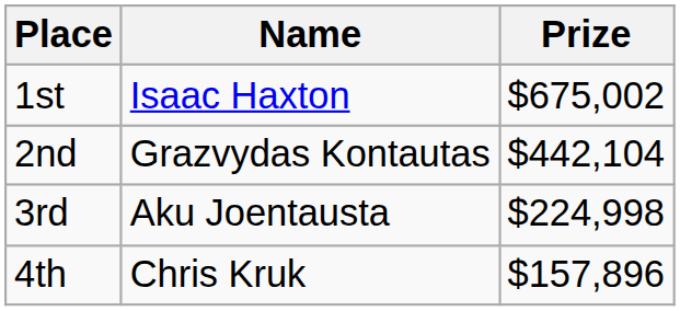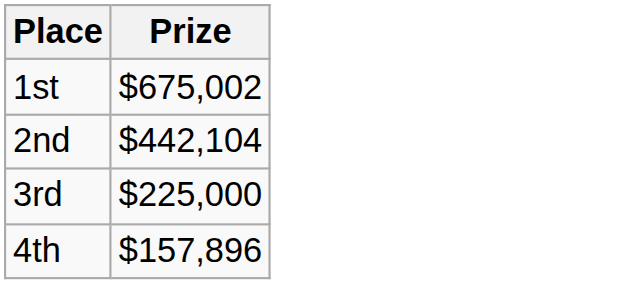 <table class="wikitable">
 <tr>
 <th>Place</th>
-<th>Name</th>
 <th>Prize</th>
 </tr>
 <tr>
 <td>1st</td>
-<td> <a href='#'>Isaac Haxton</a></td>
 <td>$675,002</td>
 </tr>
 <tr>
 <td>2nd</td>
-<td> Grazvydas Kontautas</td>
 <td>$442,104</td>
 </tr>
 <tr>
 <td>3rd</td>
-<td> Aku Joentausta</td>
-<td>$224,998</td>
+<td>$225,000</td>
 </tr>
 <tr>
 <td>4th</td>
-<td> Chris Kruk</td>
 <td>$157,896</td>
 </tr>
 </table>
